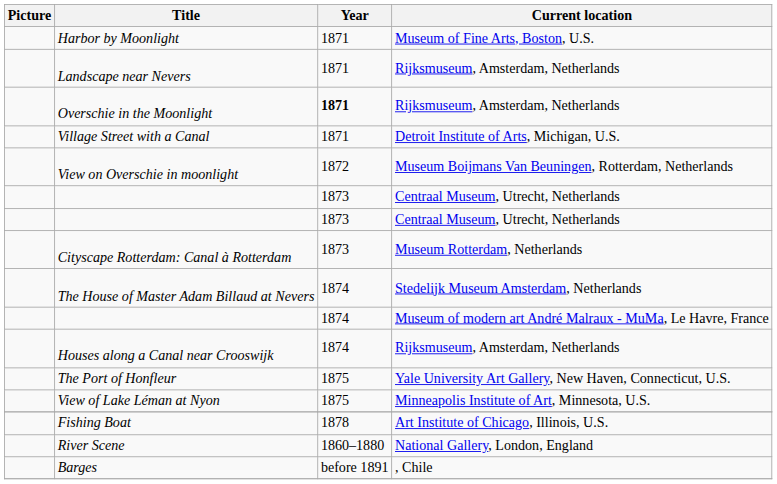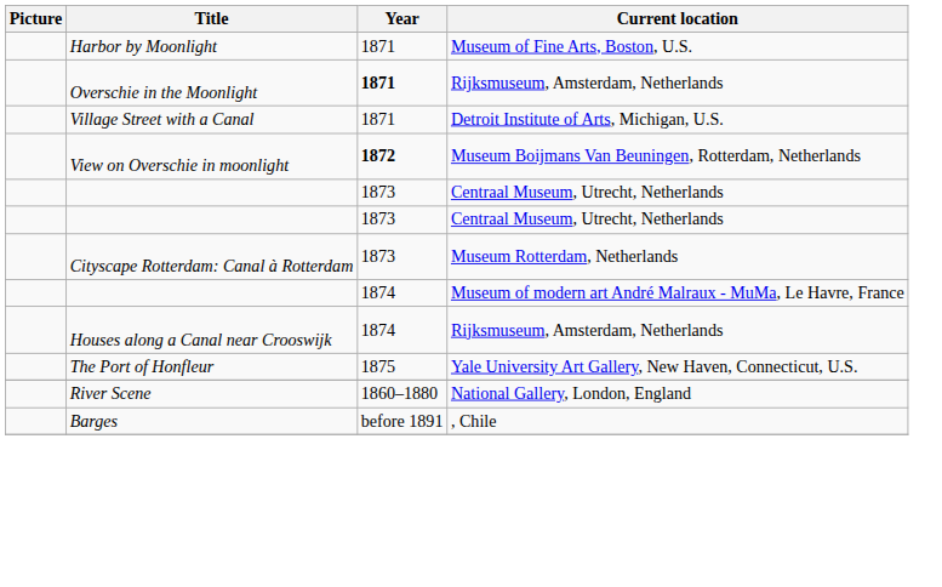 <table class="wikitable sortable">
 <tr>
 <th class=unsortable>Picture</th>
 <th>Title</th>
 <th>Year</th>
 <th>Current location</th>
 </tr>
 <tr>
 <td></td>
 <td><em>Harbor by Moonlight</em></td>
 <td>1871</td>
 <td><a href='#'>Museum of Fine Arts, Boston</a>, U.S.</td>
-</tr>
-<tr>
-<td></td>
-<td><br><em>Landscape near Nevers</em></td>
-<td>1871</td>
-<td><a href='#'>Rijksmuseum</a>, Amsterdam, Netherlands</td>
 </tr>
 <tr>
 <td></td>
 <td><br><em>Overschie in the Moonlight</em></td>
 <td><strong>1871</strong></td>
 <td><a href='#'>Rijksmuseum</a>, Amsterdam, Netherlands</td>
 </tr>
 <tr>
 <td></td>
 <td><em>Village Street with a Canal</em></td>
 <td>1871</td>
 <td><a href='#'>Detroit Institute of Arts</a>, Michigan, U.S.</td>
 </tr>
 <tr>
 <td></td>
 <td><br><em>View on Overschie in moonlight</em></td>
-<td>1872</td>
+<td><strong>1872</strong></td>
 <td><a href='#'>Museum Boijmans Van Beuningen</a>, Rotterdam, Netherlands</td>
 </tr>
 <tr>
 <td></td>
 <td></td>
 <td>1873</td>
 <td><a href='#'>Centraal Museum</a>, Utrecht, Netherlands</td>
 </tr>
 <tr>
 <td></td>
 <td></td>
 <td>1873</td>
 <td><a href='#'>Centraal Museum</a>, Utrecht, Netherlands</td>
 </tr>
 <tr>
 <td></td>
 <td><br><em>Cityscape Rotterdam: Canal à Rotterdam</em></td>
 <td>1873</td>
 <td><a href='#'>Museum Rotterdam</a>, Netherlands</td>
 </tr>
 <tr>
 <td></td>
-<td><br><em>The House of Master Adam Billaud at Nevers</em></td>
-<td>1874</td>
-<td><a href='#'>Stedelijk Museum Amsterdam</a>, Netherlands</td>
-</tr>
-<tr>
-<td></td>
 <td></td>
 <td>1874</td>
 <td><a href='#'>Museum of modern art André Malraux - MuMa</a>, Le Havre, France</td>
 </tr>
 <tr>
 <td></td>
 <td><br><em>Houses along a Canal near Crooswijk</em></td>
 <td>1874</td>
 <td><a href='#'>Rijksmuseum</a>, Amsterdam, Netherlands</td>
 </tr>
 <tr>
 <td></td>
 <td><em>The Port of Honfleur</em></td>
 <td>1875</td>
 <td><a href='#'>Yale University Art Gallery</a>, New Haven, Connecticut, U.S.</td>
 </tr>
-<tr>
-<td></td>
-<td><em>View of Lake Léman at Nyon</em></td>
-<td>1875</td>
-<td><a href='#'>Minneapolis Institute of Art</a>, Minnesota, U.S.</td>
-</tr>
 <tr | >
-</tr>
-<tr>
-<td></td>
-<td><em>Fishing Boat</em></td>
-<td>1878</td>
-<td><a href='#'>Art Institute of Chicago</a>, Illinois, U.S.</td>
 </tr>
 <tr>
 <td></td>
 <td><em>River Scene</em></td>
 <td>1860–1880</td>
 <td><a href='#'>National Gallery</a>, London, England</td>
 </tr>
 <tr>
 <td></td>
 <td><em>Barges</em></td>
 <td>before 1891</td>
 <td>, Chile</td>
 </tr>
 <tr>
 </tr>
 </table>
